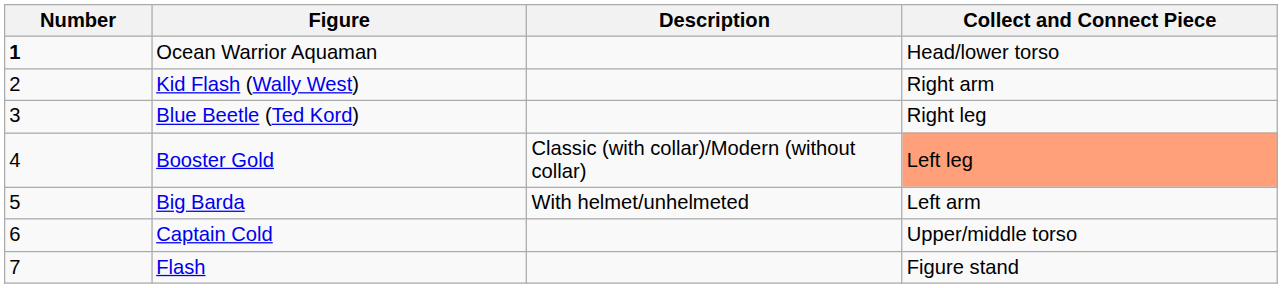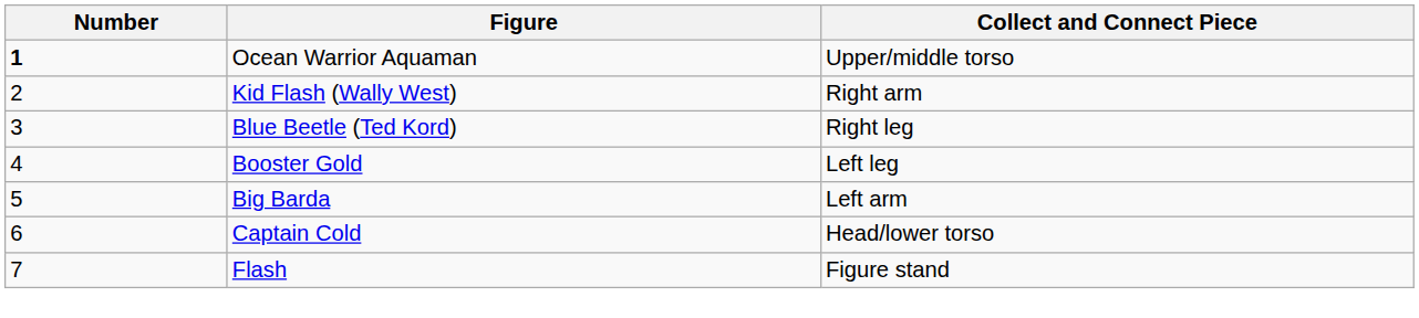 <table class="wikitable" style="width:80%;">
 <tr>
 <th width=5%><strong>Number</strong></th>
 <th width=15%><strong>Figure</strong></th>
-<th width=15%><strong>Description</strong></th>
 <th width=15%><strong>Collect and Connect Piece</strong></th>
 </tr>
 <tr>
 <td><strong>1</strong></td>
 <td>Ocean Warrior Aquaman</td>
-<td></td>
-<td>Head/lower torso</td>
+<td>Upper/middle torso</td>
 </tr>
 <tr>
 <td>2</td>
 <td><a href='#'>Kid Flash</a> (<a href='#'>Wally West</a>)</td>
-<td></td>
 <td>Right arm</td>
 </tr>
 <tr>
 <td>3</td>
 <td><a href='#'>Blue Beetle</a> (<a href='#'>Ted Kord</a>)</td>
-<td></td>
 <td>Right leg</td>
 </tr>
 <tr>
 <td>4</td>
 <td><a href='#'>Booster Gold</a></td>
-<td>Classic (with collar)/Modern (without collar)</td>
-<td style="background: lightsalmon;">Left leg</td>
+<td>Left leg</td>
 </tr>
 <tr>
 <td>5</td>
 <td><a href='#'>Big Barda</a></td>
-<td>With helmet/unhelmeted</td>
 <td>Left arm</td>
 </tr>
 <tr>
 <td>6</td>
 <td><a href='#'>Captain Cold</a></td>
-<td></td>
-<td>Upper/middle torso</td>
+<td>Head/lower torso</td>
 </tr>
 <tr>
 <td>7</td>
 <td><a href='#'>Flash</a></td>
-<td></td>
 <td>Figure stand</td>
 </tr>
 </table>
